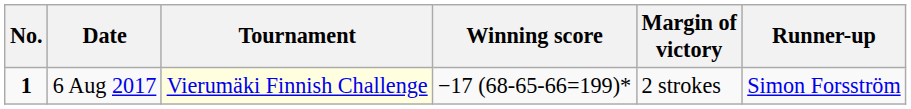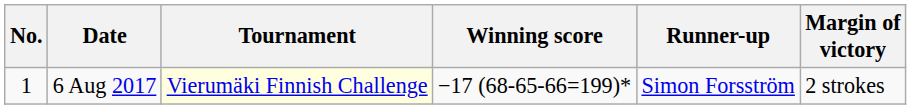 <table class="wikitable" style="font-size:95%;">
 <tr>
 <th>No.</th>
 <th>Date</th>
 <th>Tournament</th>
 <th>Winning score</th>
+<th>Runner-up</th>
 <th>Margin of<br>victory</th>
-<th>Runner-up</th>
 </tr>
 <tr>
-<td align=center><strong>1</strong></td>
+<td align=center>1</td>
 <td align=right>6 Aug <a href='#'>2017</a></td>
 <td style="background: lightyellow;"><a href='#'>Vierumäki Finnish Challenge</a></td>
 <td>−17 (68-65-66=199)*</td>
+<td> <a href='#'>Simon Forsström</a></td>
 <td>2 strokes</td>
-<td> <a href='#'>Simon Forsström</a></td>
 </tr>
 </table>
